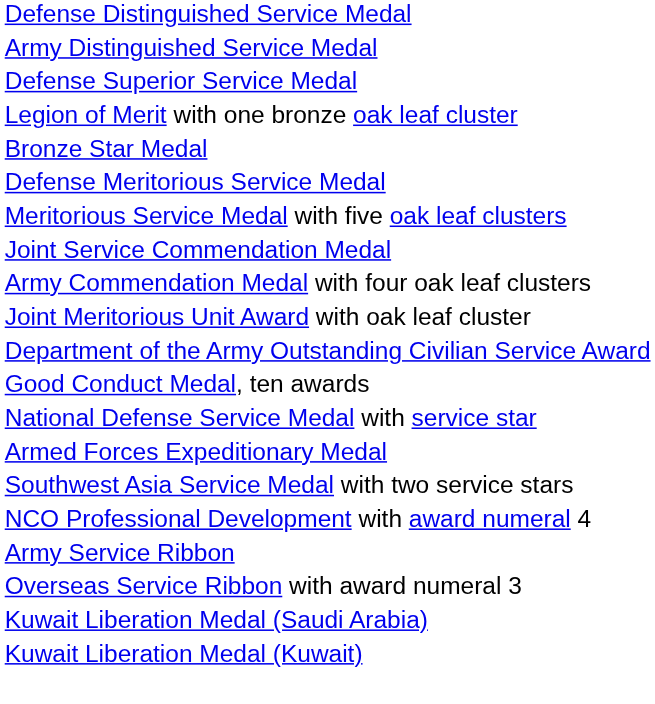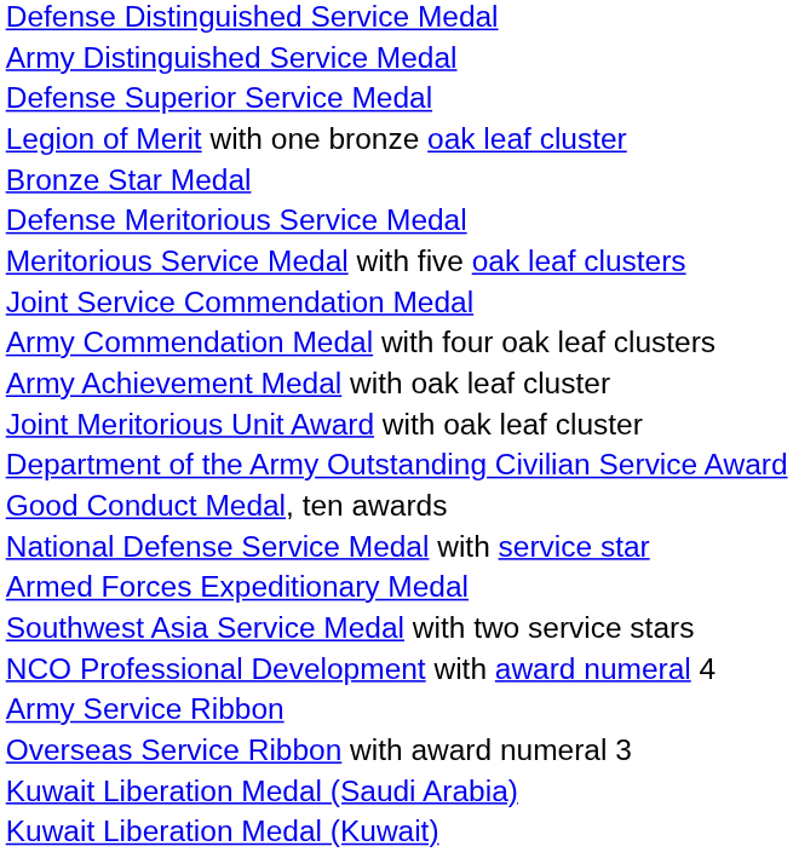 <table>
 <tr>
 <td></td>
 <td><a href='#'>Defense Distinguished Service Medal</a></td>
 </tr>
 <tr>
 <td></td>
 <td><a href='#'>Army Distinguished Service Medal</a></td>
 </tr>
 <tr>
 <td></td>
 <td><a href='#'>Defense Superior Service Medal</a></td>
 </tr>
 <tr>
 <td></td>
 <td><a href='#'>Legion of Merit</a> with one bronze <a href='#'>oak leaf cluster</a></td>
 </tr>
 <tr>
 <td></td>
 <td><a href='#'>Bronze Star Medal</a></td>
 </tr>
 <tr>
 <td></td>
 <td><a href='#'>Defense Meritorious Service Medal</a></td>
 </tr>
 <tr>
 <td></td>
 <td><a href='#'>Meritorious Service Medal</a> with five <a href='#'>oak leaf clusters</a></td>
 </tr>
 <tr>
 <td></td>
 <td><a href='#'>Joint Service Commendation Medal</a></td>
 </tr>
 <tr>
 <td><span></span><span></span><span></span><span></span></td>
 <td><a href='#'>Army Commendation Medal</a> with four oak leaf clusters</td>
+</tr>
+<tr>
+<td></td>
+<td><a href='#'>Army Achievement Medal</a> with oak leaf cluster</td>
 </tr>
 <tr>
 <td></td>
 <td><a href='#'>Joint Meritorious Unit Award</a> with oak leaf cluster</td>
 </tr>
 <tr>
 <td></td>
 <td><a href='#'>Department of the Army Outstanding Civilian Service Award</a></td>
 </tr>
 <tr>
 <td></td>
 <td><a href='#'>Good Conduct Medal</a>, ten awards</td>
 </tr>
 <tr>
 <td></td>
 <td><a href='#'>National Defense Service Medal</a> with <a href='#'>service star</a></td>
 </tr>
 <tr>
 <td></td>
 <td><a href='#'>Armed Forces Expeditionary Medal</a></td>
 </tr>
 <tr>
 <td></td>
 <td><a href='#'>Southwest Asia Service Medal</a> with two service stars</td>
 </tr>
 <tr>
 <td><span></span></td>
 <td><a href='#'>NCO Professional Development</a> with <a href='#'>award numeral</a> 4</td>
 </tr>
 <tr>
 <td></td>
 <td><a href='#'>Army Service Ribbon</a></td>
 </tr>
 <tr>
 <td><span></span></td>
 <td><a href='#'>Overseas Service Ribbon</a> with award numeral 3</td>
 </tr>
 <tr>
 <td></td>
 <td><a href='#'>Kuwait Liberation Medal (Saudi Arabia)</a></td>
 </tr>
 <tr>
 <td></td>
 <td><a href='#'>Kuwait Liberation Medal (Kuwait)</a></td>
 </tr>
 </table>
